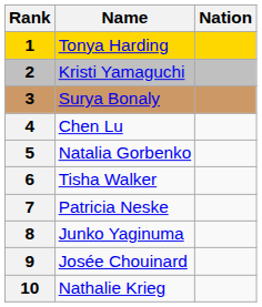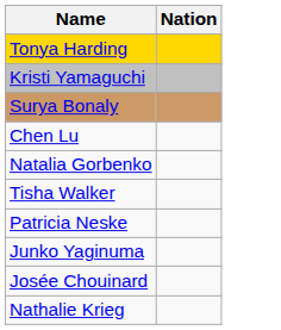 <table class="wikitable">
 <tr>
-<th>Rank</th>
 <th>Name</th>
 <th>Nation</th>
 </tr>
 <tr bgcolor="gold">
-<td align="center"><strong>1</strong></td>
 <td><a href='#'>Tonya Harding</a></td>
 <td></td>
 </tr>
 <tr bgcolor="silver">
-<td align="center"><strong>2</strong></td>
 <td><a href='#'>Kristi Yamaguchi</a></td>
 <td></td>
 </tr>
 <tr bgcolor="cc9966">
-<td align="center"><strong>3</strong></td>
 <td><a href='#'>Surya Bonaly</a></td>
 <td></td>
 </tr>
 <tr>
-<th>4</th>
 <td><a href='#'>Chen Lu</a></td>
 <td></td>
 </tr>
 <tr>
-<th>5</th>
 <td><a href='#'>Natalia Gorbenko</a></td>
 <td></td>
 </tr>
 <tr>
-<th>6</th>
 <td><a href='#'>Tisha Walker</a></td>
 <td></td>
 </tr>
 <tr>
-<th>7</th>
 <td><a href='#'>Patricia Neske</a></td>
 <td></td>
 </tr>
 <tr>
-<th>8</th>
 <td><a href='#'>Junko Yaginuma</a></td>
 <td></td>
 </tr>
 <tr>
-<th>9</th>
 <td><a href='#'>Josée Chouinard</a></td>
 <td></td>
 </tr>
 <tr>
-<th>10</th>
 <td><a href='#'>Nathalie Krieg</a></td>
 <td></td>
 </tr>
 </table>
